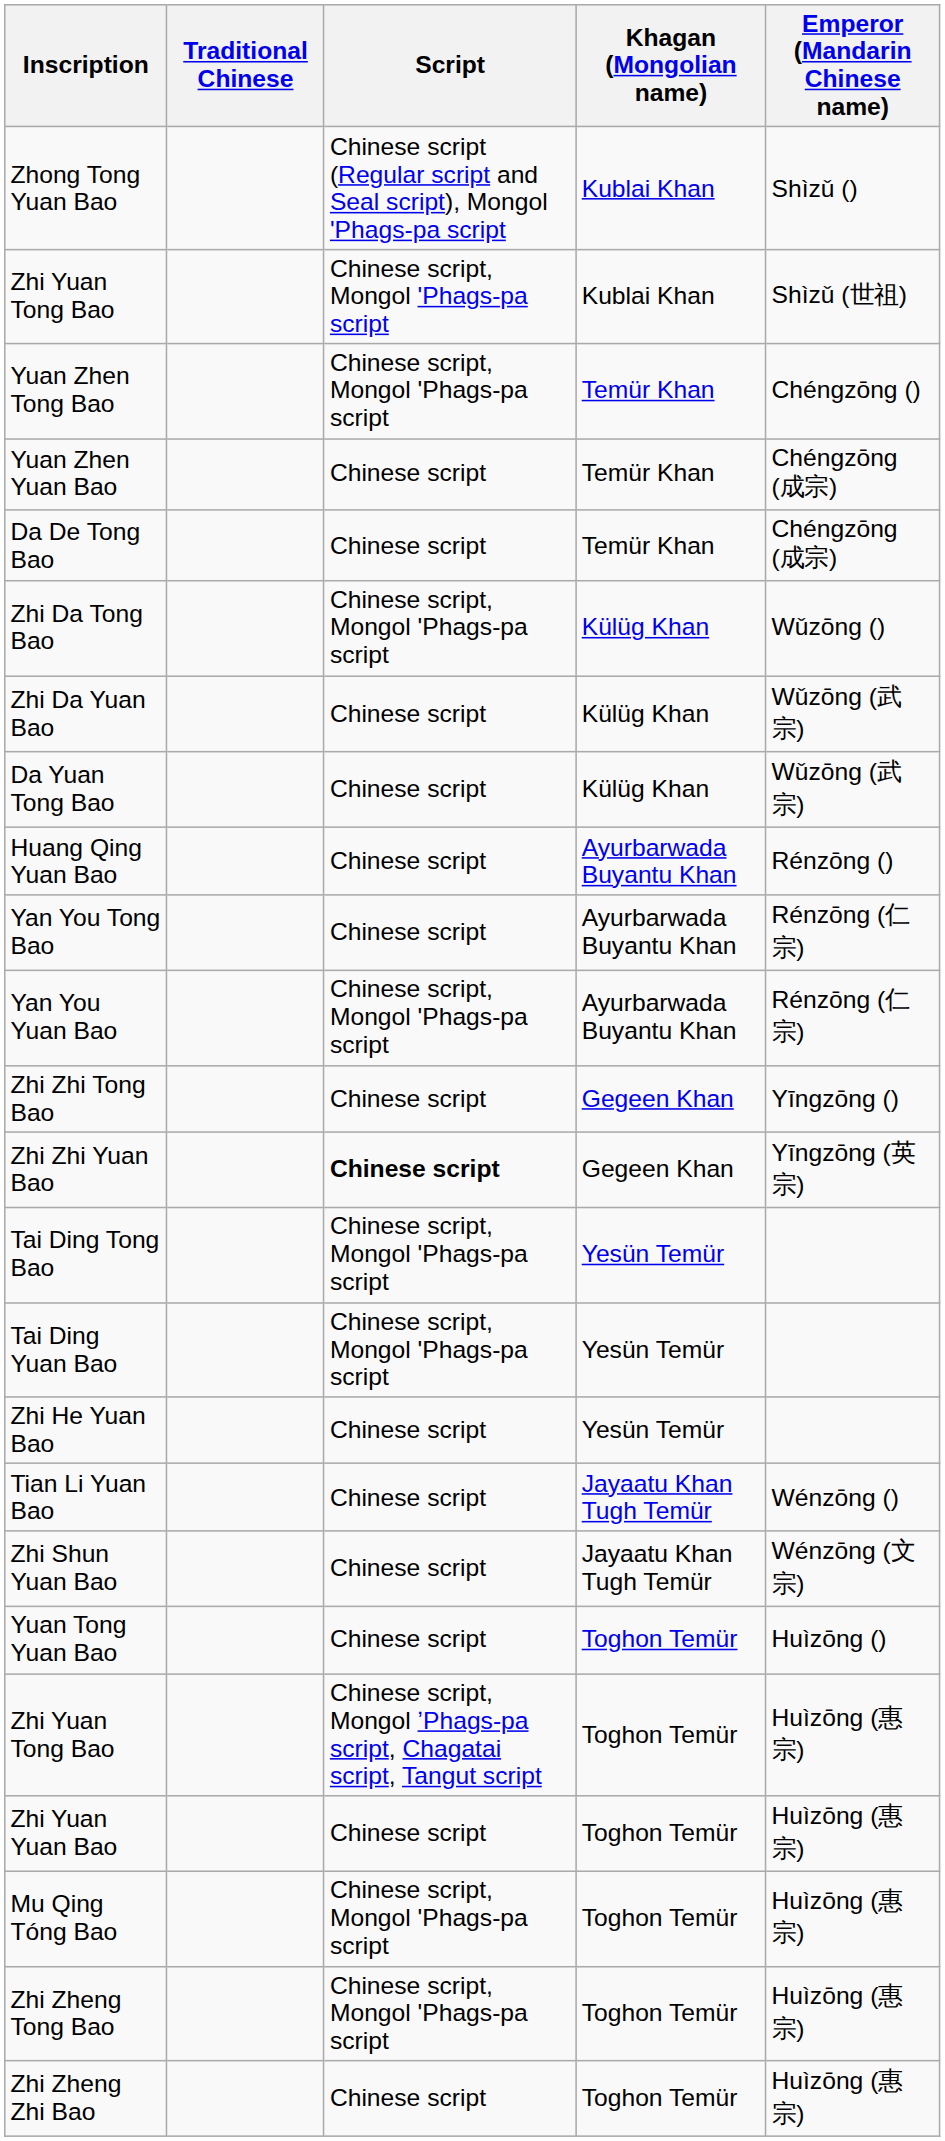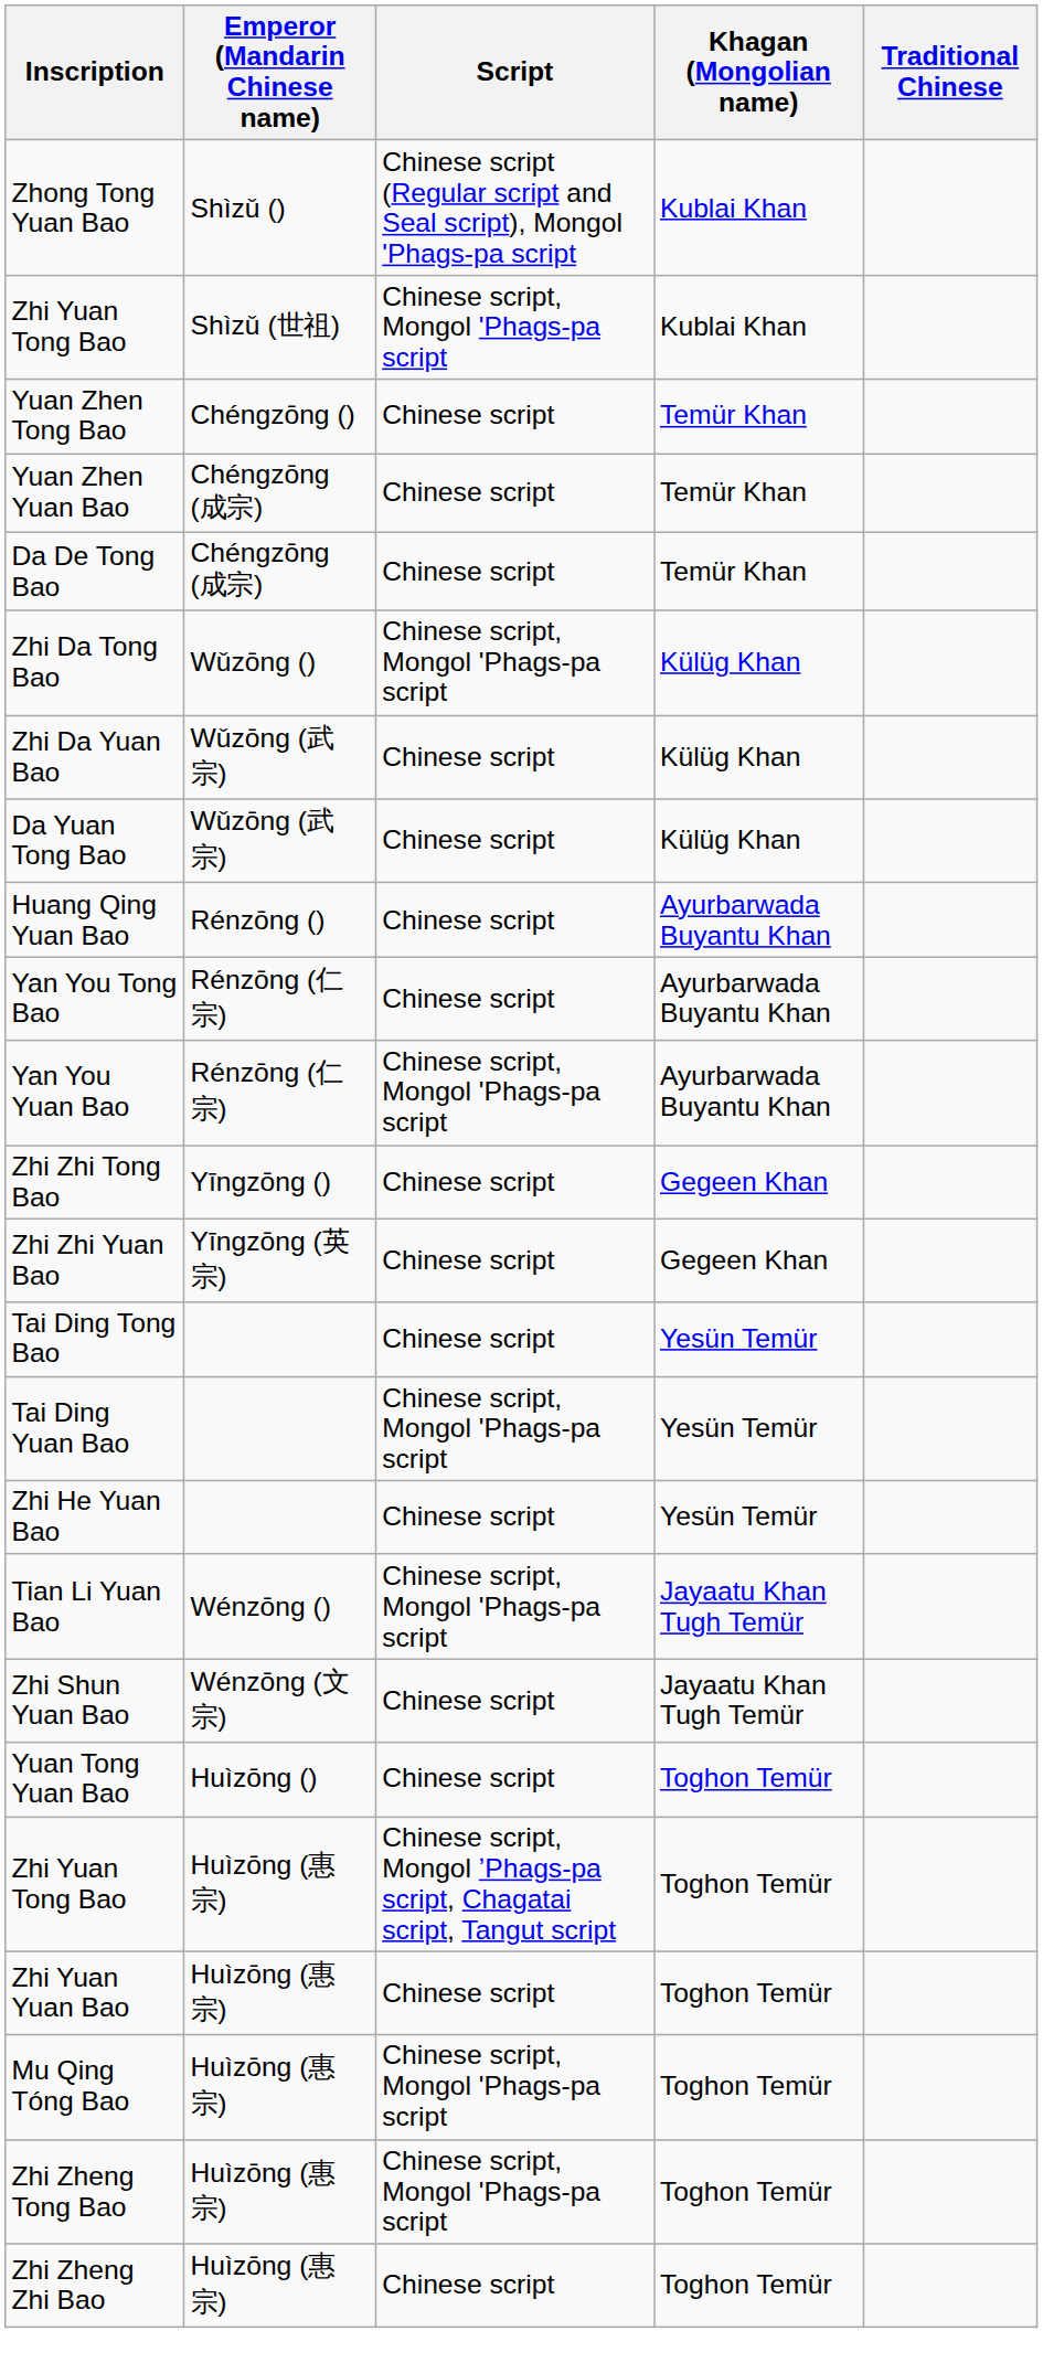 <table class="wikitable">
 <tr>
 <th>Inscription</th>
-<th><a href='#'>Traditional Chinese</a></th>
+<th><a href='#'>Emperor</a><br>(<a href='#'>Mandarin Chinese</a> name)</th>
 <th>Script</th>
 <th>Khagan<br>(<a href='#'>Mongolian</a> name)</th>
-<th><a href='#'>Emperor</a><br>(<a href='#'>Mandarin Chinese</a> name)</th>
+<th><a href='#'>Traditional Chinese</a></th>
 </tr>
 <tr>
 <td>Zhong Tong Yuan Bao</td>
-<td></td>
+<td>Shìzǔ ()</td>
 <td>Chinese script (<a href='#'>Regular script</a> and <a href='#'>Seal script</a>), Mongol <a href='#'>'Phags-pa script</a></td>
 <td><a href='#'>Kublai Khan</a></td>
-<td>Shìzǔ ()</td>
+<td></td>
 </tr>
 <tr>
 <td>Zhi Yuan Tong Bao</td>
-<td></td>
+<td>Shìzǔ (世祖)</td>
 <td>Chinese script, Mongol <a href='#'>'Phags-pa script</a></td>
 <td>Kublai Khan</td>
-<td>Shìzǔ (世祖)</td>
+<td></td>
 </tr>
 <tr>
 <td>Yuan Zhen Tong Bao</td>
+<td>Chéngzōng ()</td>
+<td>Chinese script</td>
+<td><a href='#'>Temür Khan</a></td>
 <td></td>
-<td>Chinese script, Mongol 'Phags-pa script</td>
-<td><a href='#'>Temür Khan</a></td>
-<td>Chéngzōng ()</td>
 </tr>
 <tr>
 <td>Yuan Zhen Yuan Bao</td>
-<td></td>
+<td>Chéngzōng (成宗)</td>
 <td>Chinese script</td>
 <td>Temür Khan</td>
-<td>Chéngzōng (成宗)</td>
+<td></td>
 </tr>
 <tr>
 <td>Da De Tong Bao</td>
-<td></td>
+<td>Chéngzōng (成宗)</td>
 <td>Chinese script</td>
 <td>Temür Khan</td>
-<td>Chéngzōng (成宗)</td>
+<td></td>
 </tr>
 <tr>
 <td>Zhi Da Tong Bao</td>
-<td></td>
+<td>Wǔzōng ()</td>
 <td>Chinese script, Mongol 'Phags-pa script</td>
 <td><a href='#'>Külüg Khan</a></td>
-<td>Wǔzōng ()</td>
+<td></td>
 </tr>
 <tr>
 <td>Zhi Da Yuan Bao</td>
-<td></td>
+<td>Wǔzōng (武宗)</td>
 <td>Chinese script</td>
 <td>Külüg Khan</td>
-<td>Wǔzōng (武宗)</td>
+<td></td>
 </tr>
 <tr>
 <td>Da Yuan Tong Bao</td>
-<td></td>
+<td>Wǔzōng (武宗)</td>
 <td>Chinese script</td>
 <td>Külüg Khan</td>
-<td>Wǔzōng (武宗)</td>
+<td></td>
 </tr>
 <tr>
 <td>Huang Qing Yuan Bao</td>
-<td></td>
+<td>Rénzōng ()</td>
 <td>Chinese script</td>
 <td><a href='#'>Ayurbarwada Buyantu Khan</a></td>
-<td>Rénzōng ()</td>
+<td></td>
 </tr>
 <tr>
 <td>Yan You Tong Bao</td>
-<td></td>
+<td>Rénzōng (仁宗)</td>
 <td>Chinese script</td>
 <td>Ayurbarwada Buyantu Khan</td>
-<td>Rénzōng (仁宗)</td>
+<td></td>
 </tr>
 <tr>
 <td>Yan You Yuan Bao</td>
-<td></td>
+<td>Rénzōng (仁宗)</td>
 <td>Chinese script, Mongol 'Phags-pa script</td>
 <td>Ayurbarwada Buyantu Khan</td>
-<td>Rénzōng (仁宗)</td>
+<td></td>
 </tr>
 <tr>
 <td>Zhi Zhi Tong Bao</td>
-<td></td>
+<td>Yīngzōng  ()</td>
 <td>Chinese script</td>
 <td><a href='#'>Gegeen Khan</a></td>
-<td>Yīngzōng  ()</td>
+<td></td>
 </tr>
 <tr>
 <td>Zhi Zhi Yuan Bao</td>
+<td>Yīngzōng (英宗)</td>
+<td>Chinese script</td>
+<td>Gegeen Khan</td>
 <td></td>
-<td><strong>Chinese script</strong></td>
-<td>Gegeen Khan</td>
-<td>Yīngzōng (英宗)</td>
 </tr>
 <tr>
 <td>Tai Ding Tong Bao</td>
 <td></td>
-<td>Chinese script, Mongol 'Phags-pa script</td>
+<td>Chinese script</td>
 <td><a href='#'>Yesün Temür</a></td>
 <td></td>
 </tr>
 <tr>
 <td>Tai Ding Yuan Bao</td>
 <td></td>
 <td>Chinese script, Mongol 'Phags-pa script</td>
 <td>Yesün Temür</td>
 <td></td>
 </tr>
 <tr>
 <td>Zhi He Yuan Bao</td>
 <td></td>
 <td>Chinese script</td>
 <td>Yesün Temür</td>
 <td></td>
 </tr>
 <tr>
 <td>Tian Li Yuan Bao</td>
+<td>Wénzōng ()</td>
+<td>Chinese script, Mongol 'Phags-pa script</td>
+<td><a href='#'>Jayaatu Khan Tugh Temür</a></td>
 <td></td>
-<td>Chinese script</td>
-<td><a href='#'>Jayaatu Khan Tugh Temür</a></td>
-<td>Wénzōng ()</td>
 </tr>
 <tr>
 <td>Zhi Shun Yuan Bao</td>
-<td></td>
+<td>Wénzōng (文宗)</td>
 <td>Chinese script</td>
 <td>Jayaatu Khan Tugh Temür</td>
-<td>Wénzōng (文宗)</td>
+<td></td>
 </tr>
 <tr>
 <td>Yuan Tong Yuan Bao</td>
-<td></td>
+<td>Huìzōng ()</td>
 <td>Chinese script</td>
 <td><a href='#'>Toghon Temür</a></td>
-<td>Huìzōng ()</td>
+<td></td>
 </tr>
 <tr>
 <td>Zhi Yuan Tong Bao</td>
-<td></td>
+<td>Huìzōng (惠宗)</td>
 <td>Chinese script, Mongol <a href='#'>ʼPhags-pa script</a>, <a href='#'>Chagatai script</a>, <a href='#'>Tangut script</a></td>
 <td>Toghon Temür</td>
-<td>Huìzōng (惠宗)</td>
+<td></td>
 </tr>
 <tr>
 <td>Zhi Yuan Yuan Bao</td>
-<td></td>
+<td>Huìzōng (惠宗)</td>
 <td>Chinese script</td>
 <td>Toghon Temür</td>
-<td>Huìzōng (惠宗)</td>
+<td></td>
 </tr>
 <tr>
 <td>Mu Qing Tóng Bao</td>
-<td></td>
+<td>Huìzōng (惠宗)</td>
 <td>Chinese script, Mongol 'Phags-pa script</td>
 <td>Toghon Temür</td>
-<td>Huìzōng (惠宗)</td>
+<td></td>
 </tr>
 <tr>
 <td>Zhi Zheng Tong Bao</td>
-<td></td>
+<td>Huìzōng (惠宗)</td>
 <td>Chinese script, Mongol 'Phags-pa script</td>
 <td>Toghon Temür</td>
-<td>Huìzōng (惠宗)</td>
+<td></td>
 </tr>
 <tr>
 <td>Zhi Zheng Zhi Bao</td>
-<td></td>
+<td>Huìzōng (惠宗)</td>
 <td>Chinese script</td>
 <td>Toghon Temür</td>
-<td>Huìzōng (惠宗)</td>
+<td></td>
 </tr>
 </table>
